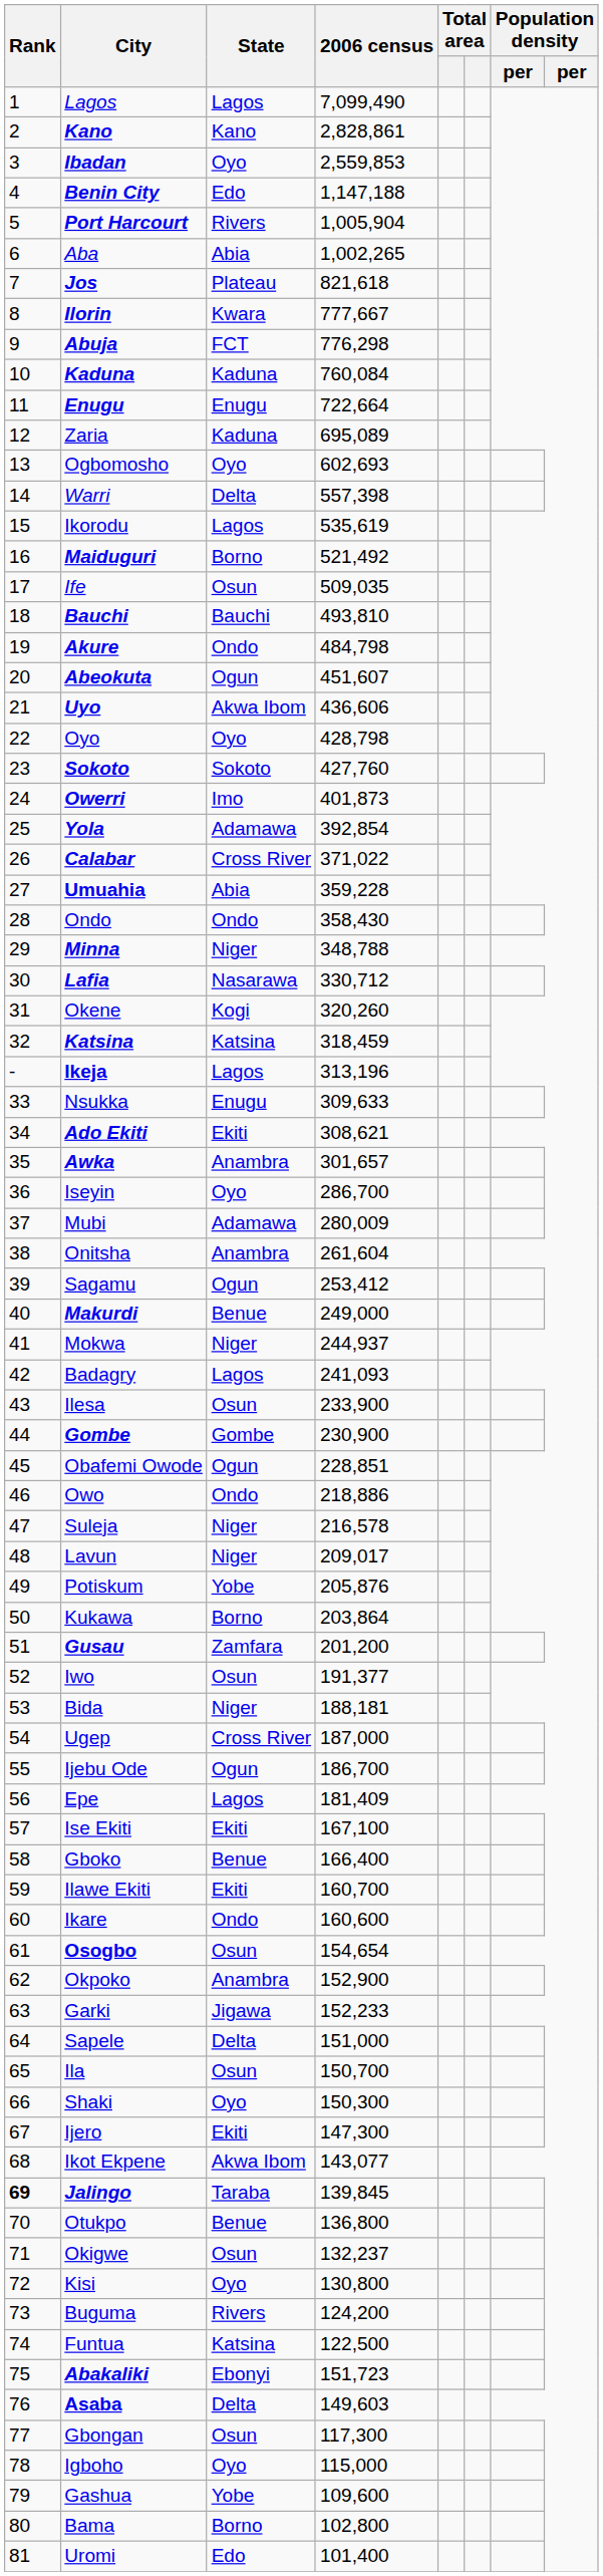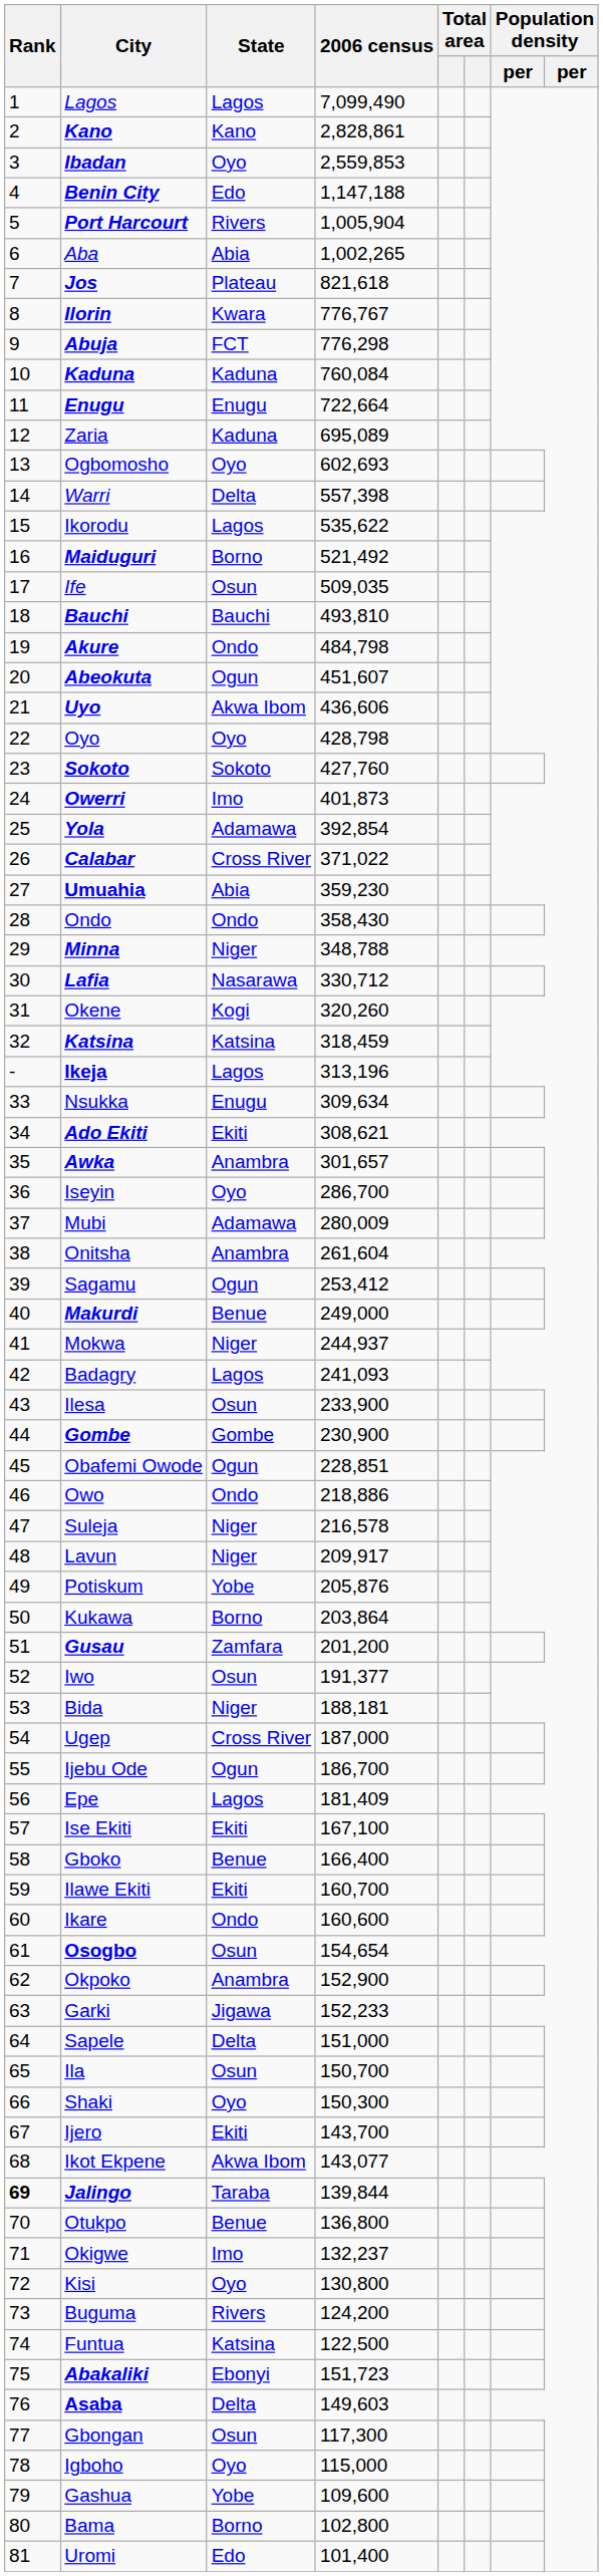 <table class="wikitable sortable">
 <tr>
 <th rowspan=2>Rank</th>
 <th rowspan=2>City</th>
 <th rowspan=2>State</th>
 <th rowspan=2>2006 census</th>
 <th colspan=2>Total <br> area</th>
 <th colspan=2>Population <br> density</th>
 </tr>
 <tr>
 <th></th>
 <th></th>
 <th>per </th>
 <th>per </th>
 </tr>
 <tr>
 <td>1</td>
 <td><em><a href='#'>Lagos</a></em></td>
 <td><a href='#'>Lagos</a></td>
 <td>7,099,490</td>
 <td></td>
 <td></td>
 </tr>
 <tr>
 <td>2</td>
 <td><strong><em><a href='#'>Kano</a></em></strong></td>
 <td><a href='#'>Kano</a></td>
 <td>2,828,861</td>
 <td></td>
 <td></td>
 </tr>
 <tr>
 <td>3</td>
 <td><strong><em><a href='#'>Ibadan</a></em></strong></td>
 <td><a href='#'>Oyo</a></td>
 <td>2,559,853</td>
 <td></td>
 <td></td>
 </tr>
 <tr>
 <td>4</td>
 <td><strong><em><a href='#'>Benin City</a></em></strong></td>
 <td><a href='#'>Edo</a></td>
 <td>1,147,188</td>
 <td></td>
 <td></td>
 </tr>
 <tr>
 <td>5</td>
 <td><strong><em><a href='#'>Port Harcourt</a></em></strong></td>
 <td><a href='#'>Rivers</a></td>
 <td>1,005,904</td>
 <td></td>
 <td></td>
 </tr>
 <tr>
 <td>6</td>
 <td><em><a href='#'>Aba</a></em></td>
 <td><a href='#'>Abia</a></td>
 <td>1,002,265</td>
 <td></td>
 <td></td>
 </tr>
 <tr>
 <td>7</td>
 <td><strong><em><a href='#'>Jos</a></em></strong></td>
 <td><a href='#'>Plateau</a></td>
 <td>821,618</td>
 <td></td>
 <td></td>
 </tr>
 <tr>
 <td>8</td>
 <td><strong><em><a href='#'>Ilorin</a></em></strong></td>
 <td><a href='#'>Kwara</a></td>
-<td>777,667</td>
+<td>776,767</td>
 <td></td>
 <td></td>
 </tr>
 <tr>
 <td>9</td>
 <td><strong><em><a href='#'>Abuja</a></em></strong></td>
 <td><a href='#'>FCT</a></td>
 <td>776,298</td>
 <td></td>
 <td></td>
 </tr>
 <tr>
 <td>10</td>
 <td><strong><em><a href='#'>Kaduna</a></em></strong></td>
 <td><a href='#'>Kaduna</a></td>
 <td>760,084</td>
 <td></td>
 <td></td>
 </tr>
 <tr>
 <td>11</td>
 <td><strong><em><a href='#'>Enugu</a></em></strong></td>
 <td><a href='#'>Enugu</a></td>
 <td>722,664</td>
 <td></td>
 <td></td>
 </tr>
 <tr>
 <td>12</td>
 <td><a href='#'>Zaria</a></td>
 <td><a href='#'>Kaduna</a></td>
 <td>695,089</td>
 <td></td>
 <td></td>
 </tr>
 <tr>
 <td>13</td>
 <td><a href='#'>Ogbomosho</a></td>
 <td><a href='#'>Oyo</a></td>
 <td>602,693</td>
 <td></td>
 <td></td>
 <td></td>
 </tr>
 <tr>
 <td>14</td>
 <td><em><a href='#'>Warri</a></em></td>
 <td><a href='#'>Delta</a></td>
 <td>557,398</td>
 <td></td>
 <td></td>
 <td></td>
 </tr>
 <tr>
 <td>15</td>
 <td><a href='#'>Ikorodu</a></td>
 <td><a href='#'>Lagos</a></td>
-<td>535,619</td>
+<td>535,622</td>
 <td></td>
 <td></td>
 </tr>
 <tr>
 <td>16</td>
 <td><strong><em><a href='#'>Maiduguri</a></em></strong></td>
 <td><a href='#'>Borno</a></td>
 <td>521,492</td>
 <td></td>
 <td></td>
 </tr>
 <tr>
 <td>17</td>
 <td><em><a href='#'>Ife</a></em></td>
 <td><a href='#'>Osun</a></td>
 <td>509,035</td>
 <td></td>
 <td></td>
 </tr>
 <tr>
 <td>18</td>
 <td><strong><em><a href='#'>Bauchi</a></em></strong></td>
 <td><a href='#'>Bauchi</a></td>
 <td>493,810</td>
 <td></td>
 <td></td>
 </tr>
 <tr>
 <td>19</td>
 <td><strong><em><a href='#'>Akure</a></em></strong></td>
 <td><a href='#'>Ondo</a></td>
 <td>484,798</td>
 <td></td>
 <td></td>
 </tr>
 <tr>
 <td>20</td>
 <td><strong><em><a href='#'>Abeokuta</a></em></strong></td>
 <td><a href='#'>Ogun</a></td>
 <td>451,607</td>
 <td></td>
 <td></td>
 </tr>
 <tr>
 <td>21</td>
 <td><strong><em><a href='#'>Uyo</a></em></strong></td>
 <td><a href='#'>Akwa Ibom</a></td>
 <td>436,606</td>
 <td></td>
 <td></td>
 </tr>
 <tr>
 <td>22</td>
 <td><a href='#'>Oyo</a></td>
 <td><a href='#'>Oyo</a></td>
 <td>428,798</td>
 <td></td>
 <td></td>
 </tr>
 <tr>
 <td>23</td>
 <td><strong><em><a href='#'>Sokoto</a></em></strong></td>
 <td><a href='#'>Sokoto</a></td>
 <td>427,760</td>
 <td></td>
 <td></td>
 <td></td>
 </tr>
 <tr>
 <td>24</td>
 <td><strong><em><a href='#'>Owerri</a></em></strong></td>
 <td><a href='#'>Imo</a></td>
 <td>401,873</td>
 <td></td>
 <td></td>
 </tr>
 <tr>
 <td>25</td>
 <td><strong><em><a href='#'>Yola</a></em></strong></td>
 <td><a href='#'>Adamawa</a></td>
 <td>392,854</td>
 <td></td>
 <td></td>
 </tr>
 <tr>
 <td>26</td>
 <td><strong><em><a href='#'>Calabar</a></em></strong></td>
 <td><a href='#'>Cross River</a></td>
 <td>371,022</td>
 <td></td>
 <td></td>
 </tr>
 <tr>
 <td>27</td>
 <td><strong><a href='#'>Umuahia</a></strong></td>
 <td><a href='#'>Abia</a></td>
-<td>359,228</td>
+<td>359,230</td>
 <td></td>
 <td></td>
 </tr>
 <tr>
 <td>28</td>
 <td><a href='#'>Ondo</a></td>
 <td><a href='#'>Ondo</a></td>
 <td>358,430</td>
 <td></td>
 <td></td>
 <td></td>
 </tr>
 <tr>
 <td>29</td>
 <td><strong><em><a href='#'>Minna</a></em></strong></td>
 <td><a href='#'>Niger</a></td>
 <td>348,788</td>
 <td></td>
 <td></td>
 </tr>
 <tr>
 <td>30</td>
 <td><strong><em><a href='#'>Lafia</a></em></strong></td>
 <td><a href='#'>Nasarawa</a></td>
 <td>330,712</td>
 <td></td>
 <td></td>
 <td></td>
 </tr>
 <tr>
 <td>31</td>
 <td><a href='#'>Okene</a></td>
 <td><a href='#'>Kogi</a></td>
 <td>320,260</td>
 <td></td>
 <td></td>
 </tr>
 <tr>
 <td>32</td>
 <td><strong><em><a href='#'>Katsina</a></em></strong></td>
 <td><a href='#'>Katsina</a></td>
 <td>318,459</td>
 <td></td>
 <td></td>
 </tr>
 <tr>
 <td>-</td>
 <td><strong><a href='#'>Ikeja</a></strong></td>
 <td><a href='#'>Lagos</a></td>
 <td>313,196</td>
 <td></td>
 <td></td>
 </tr>
 <tr>
 <td>33</td>
 <td><a href='#'>Nsukka</a></td>
 <td><a href='#'>Enugu</a></td>
-<td>309,633</td>
+<td>309,634</td>
 <td></td>
 <td></td>
 <td></td>
 </tr>
 <tr>
 <td>34</td>
 <td><strong><em><a href='#'>Ado Ekiti</a></em></strong></td>
 <td><a href='#'>Ekiti</a></td>
 <td>308,621</td>
 <td></td>
 <td></td>
 </tr>
 <tr>
 <td>35</td>
 <td><strong><em><a href='#'>Awka</a></em></strong></td>
 <td><a href='#'>Anambra</a></td>
 <td>301,657</td>
 <td></td>
 <td></td>
 <td></td>
 </tr>
 <tr>
 <td>36</td>
 <td><a href='#'>Iseyin</a></td>
 <td><a href='#'>Oyo</a></td>
 <td>286,700</td>
 <td></td>
 <td></td>
 <td></td>
 </tr>
 <tr>
 <td>37</td>
 <td><a href='#'>Mubi</a></td>
 <td><a href='#'>Adamawa</a></td>
 <td>280,009</td>
 <td></td>
 <td></td>
 <td></td>
 </tr>
 <tr>
 <td>38</td>
 <td><a href='#'>Onitsha</a></td>
 <td><a href='#'>Anambra</a></td>
 <td>261,604</td>
 <td></td>
 <td></td>
 </tr>
 <tr>
 <td>39</td>
 <td><a href='#'>Sagamu</a></td>
 <td><a href='#'>Ogun</a></td>
 <td>253,412</td>
 <td></td>
 <td></td>
 <td></td>
 </tr>
 <tr>
 <td>40</td>
 <td><strong><em><a href='#'>Makurdi</a></em></strong></td>
 <td><a href='#'>Benue</a></td>
 <td>249,000</td>
 <td></td>
 <td></td>
 <td></td>
 </tr>
 <tr>
 <td>41</td>
 <td><a href='#'>Mokwa</a></td>
 <td><a href='#'>Niger</a></td>
 <td>244,937</td>
 <td></td>
 <td></td>
 </tr>
 <tr>
 <td>42</td>
 <td><a href='#'>Badagry</a></td>
 <td><a href='#'>Lagos</a></td>
 <td>241,093</td>
 <td></td>
 <td></td>
 </tr>
 <tr>
 <td>43</td>
 <td><a href='#'>Ilesa</a></td>
 <td><a href='#'>Osun</a></td>
 <td>233,900</td>
 <td></td>
 <td></td>
 <td></td>
 </tr>
 <tr>
 <td>44</td>
 <td><strong><em><a href='#'>Gombe</a></em></strong></td>
 <td><a href='#'>Gombe</a></td>
 <td>230,900</td>
 <td></td>
 <td></td>
 <td></td>
 </tr>
 <tr>
 <td>45</td>
 <td><a href='#'>Obafemi Owode</a></td>
 <td><a href='#'>Ogun</a></td>
 <td>228,851</td>
 <td></td>
 <td></td>
 </tr>
 <tr>
 <td>46</td>
 <td><a href='#'>Owo</a></td>
 <td><a href='#'>Ondo</a></td>
 <td>218,886</td>
 <td></td>
 <td></td>
 </tr>
 <tr>
 <td>47</td>
 <td><a href='#'>Suleja</a></td>
 <td><a href='#'>Niger</a></td>
 <td>216,578</td>
 <td></td>
 <td></td>
 </tr>
 <tr>
 <td>48</td>
 <td><a href='#'>Lavun</a></td>
 <td><a href='#'>Niger</a></td>
-<td>209,017</td>
+<td>209,917</td>
 <td></td>
 <td></td>
 </tr>
 <tr>
 <td>49</td>
 <td><a href='#'>Potiskum</a></td>
 <td><a href='#'>Yobe</a></td>
 <td>205,876</td>
 <td></td>
 <td></td>
 </tr>
 <tr>
 <td>50</td>
 <td><a href='#'>Kukawa</a></td>
 <td><a href='#'>Borno</a></td>
 <td>203,864</td>
 <td></td>
 <td></td>
 </tr>
 <tr>
 <td>51</td>
 <td><strong><em><a href='#'>Gusau</a></em></strong></td>
 <td><a href='#'>Zamfara</a></td>
 <td>201,200</td>
 <td></td>
 <td></td>
 <td></td>
 </tr>
 <tr>
 <td>52</td>
 <td><a href='#'>Iwo</a></td>
 <td><a href='#'>Osun</a></td>
 <td>191,377</td>
 <td></td>
 <td></td>
 </tr>
 <tr>
 <td>53</td>
 <td><a href='#'>Bida</a></td>
 <td><a href='#'>Niger</a></td>
 <td>188,181</td>
 <td></td>
 <td></td>
 </tr>
 <tr>
 <td>54</td>
 <td><a href='#'>Ugep</a></td>
 <td><a href='#'>Cross River</a></td>
 <td>187,000</td>
 <td></td>
 <td></td>
 <td></td>
 </tr>
 <tr>
 <td>55</td>
 <td><a href='#'>Ijebu Ode</a></td>
 <td><a href='#'>Ogun</a></td>
 <td>186,700</td>
 <td></td>
 <td></td>
 <td></td>
 </tr>
 <tr>
 <td>56</td>
 <td><a href='#'>Epe</a></td>
 <td><a href='#'>Lagos</a></td>
 <td>181,409</td>
 <td></td>
 <td></td>
 </tr>
 <tr>
 <td>57</td>
 <td><a href='#'>Ise Ekiti</a></td>
 <td><a href='#'>Ekiti</a></td>
 <td>167,100</td>
 <td></td>
 <td></td>
 <td></td>
 </tr>
 <tr>
 <td>58</td>
 <td><a href='#'>Gboko</a></td>
 <td><a href='#'>Benue</a></td>
 <td>166,400</td>
 <td></td>
 <td></td>
 <td></td>
 </tr>
 <tr>
 <td>59</td>
 <td><a href='#'>Ilawe Ekiti</a></td>
 <td><a href='#'>Ekiti</a></td>
 <td>160,700</td>
 <td></td>
 <td></td>
 <td></td>
 </tr>
 <tr>
 <td>60</td>
 <td><a href='#'>Ikare</a></td>
 <td><a href='#'>Ondo</a></td>
 <td>160,600</td>
 <td></td>
 <td></td>
 <td></td>
 </tr>
 <tr>
 <td>61</td>
 <td><strong><a href='#'>Osogbo</a></strong></td>
 <td><a href='#'>Osun</a></td>
 <td>154,654</td>
 <td></td>
 <td></td>
 </tr>
 <tr>
 <td>62</td>
 <td><a href='#'>Okpoko</a></td>
 <td><a href='#'>Anambra</a></td>
 <td>152,900</td>
 <td></td>
 <td></td>
 <td></td>
 </tr>
 <tr>
 <td>63</td>
 <td><a href='#'>Garki</a></td>
 <td><a href='#'>Jigawa</a></td>
 <td>152,233</td>
 <td></td>
 <td></td>
 </tr>
 <tr>
 <td>64</td>
 <td><a href='#'>Sapele</a></td>
 <td><a href='#'>Delta</a></td>
 <td>151,000</td>
 <td></td>
 <td></td>
 <td></td>
 </tr>
 <tr>
 <td>65</td>
 <td><a href='#'>Ila</a></td>
 <td><a href='#'>Osun</a></td>
 <td>150,700</td>
 <td></td>
 <td></td>
 <td></td>
 </tr>
 <tr>
 <td>66</td>
 <td><a href='#'>Shaki</a></td>
 <td><a href='#'>Oyo</a></td>
 <td>150,300</td>
 <td></td>
 <td></td>
 <td></td>
 </tr>
 <tr>
 <td>67</td>
 <td><a href='#'>Ijero</a></td>
 <td><a href='#'>Ekiti</a></td>
-<td>147,300</td>
+<td>143,700</td>
 <td></td>
 <td></td>
 <td></td>
 </tr>
 <tr>
 <td>68</td>
 <td><a href='#'>Ikot Ekpene</a></td>
 <td><a href='#'>Akwa Ibom</a></td>
 <td>143,077</td>
 <td></td>
 <td></td>
 </tr>
 <tr>
 <td><strong>69</strong></td>
 <td><strong><em><a href='#'>Jalingo</a></em></strong></td>
 <td><a href='#'>Taraba</a></td>
-<td>139,845</td>
+<td>139,844</td>
 <td></td>
 <td></td>
 <td></td>
 </tr>
 <tr>
 <td>70</td>
 <td><a href='#'>Otukpo</a></td>
 <td><a href='#'>Benue</a></td>
 <td>136,800</td>
 <td></td>
 <td></td>
 <td></td>
 </tr>
 <tr>
 <td>71</td>
 <td><a href='#'>Okigwe</a></td>
-<td><a href='#'>Osun</a></td>
+<td><a href='#'>Imo</a></td>
 <td>132,237</td>
 <td></td>
 <td></td>
 <td></td>
 </tr>
 <tr>
 <td>72</td>
 <td><a href='#'>Kisi</a></td>
 <td><a href='#'>Oyo</a></td>
 <td>130,800</td>
 <td></td>
 <td></td>
 <td></td>
 </tr>
 <tr>
 <td>73</td>
 <td><a href='#'>Buguma</a></td>
 <td><a href='#'>Rivers</a></td>
 <td>124,200</td>
 <td></td>
 <td></td>
 <td></td>
 </tr>
 <tr>
 <td>74</td>
 <td><a href='#'>Funtua</a></td>
 <td><a href='#'>Katsina</a></td>
 <td>122,500</td>
 <td></td>
 <td></td>
 <td></td>
 </tr>
 <tr>
 <td>75</td>
 <td><strong><em><a href='#'>Abakaliki</a></em></strong></td>
 <td><a href='#'>Ebonyi</a></td>
 <td>151,723</td>
 <td></td>
 <td></td>
 <td></td>
 </tr>
 <tr>
 <td>76</td>
 <td><strong><a href='#'>Asaba</a></strong></td>
 <td><a href='#'>Delta</a></td>
 <td>149,603</td>
 <td></td>
 <td></td>
 </tr>
 <tr>
 <td>77</td>
 <td><a href='#'>Gbongan</a></td>
 <td><a href='#'>Osun</a></td>
 <td>117,300</td>
 <td></td>
 <td></td>
 <td></td>
 </tr>
 <tr>
 <td>78</td>
 <td><a href='#'>Igboho</a></td>
 <td><a href='#'>Oyo</a></td>
 <td>115,000</td>
 <td></td>
 <td></td>
 <td></td>
 </tr>
 <tr>
 <td>79</td>
 <td><a href='#'>Gashua</a></td>
 <td><a href='#'>Yobe</a></td>
 <td>109,600</td>
 <td></td>
 <td></td>
 <td></td>
 </tr>
 <tr>
 <td>80</td>
 <td><a href='#'>Bama</a></td>
 <td><a href='#'>Borno</a></td>
 <td>102,800</td>
 <td></td>
 <td></td>
 <td></td>
 </tr>
 <tr>
 <td>81</td>
 <td><a href='#'>Uromi</a></td>
 <td><a href='#'>Edo</a></td>
 <td>101,400</td>
 <td></td>
 <td></td>
 <td></td>
 </tr>
 <tr>
 </tr>
 </table>
